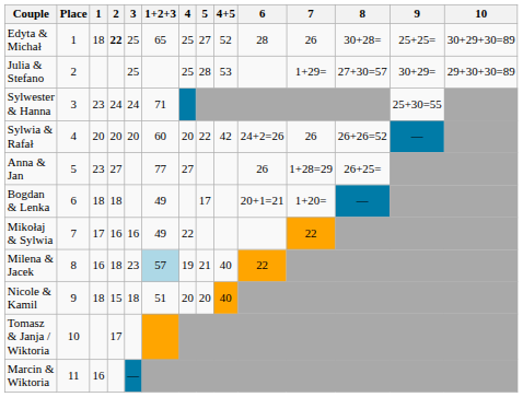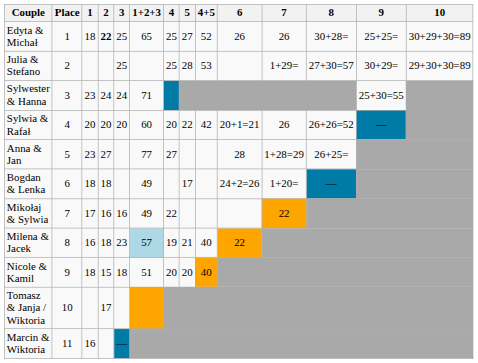 <table class="wikitable plainrowheaders sortable" style="margin:auto; text-align:center;">
 <tr>
 <th>Couple</th>
 <th>Place</th>
 <th>1</th>
 <th>2</th>
 <th>3</th>
 <th>1+2+3</th>
 <th>4</th>
 <th>5</th>
 <th>4+5</th>
 <th>6</th>
 <th>7</th>
 <th>8</th>
 <th>9</th>
 <th>10</th>
 </tr>
 <tr>
 <td style="text-align:left;">Edyta & Michał</td>
 <td>1</td>
 <td>18</td>
 <td><strong>22</strong></td>
 <td>25</td>
 <td>65</td>
 <td>25</td>
 <td>27</td>
 <td>52</td>
-<td>28</td>
+<td> 26</td>
 <td>26</td>
 <td> 30+28=</td>
 <td>25+25=</td>
 <td>30+29+30=89</td>
 </tr>
 <tr>
 <td style="text-align:left;">Julia & Stefano</td>
 <td>2</td>
 <td></td>
 <td></td>
 <td>25</td>
 <td></td>
 <td>25</td>
 <td>28</td>
 <td>53</td>
 <td></td>
 <td> 1+29=</td>
 <td> 27+30=57</td>
 <td> 30+29=</td>
 <td>29+30+30=89</td>
 </tr>
 <tr>
 <td style="text-align:left;">Sylwester & Hanna</td>
 <td>3</td>
 <td>23</td>
 <td>24</td>
 <td>24</td>
 <td>71</td>
 <td style="background:#007BA7;"></td>
 <td style="background:darkgrey;" colspan="5"></td>
 <td> 25+30=55</td>
 <td style="background:darkgrey;" colspan="1"></td>
 </tr>
 <tr>
 <td style="text-align:left;">Sylwia & Rafał</td>
 <td>4</td>
 <td>20</td>
 <td>20</td>
 <td>20</td>
 <td>60</td>
 <td>20</td>
 <td>22</td>
 <td>42</td>
-<td> 24+2=26</td>
+<td> 20+1=21</td>
 <td>26</td>
 <td> 26+26=52</td>
 <td style="background:#007BA7;">—</td>
 <td style="background:darkgrey;" colspan="1"></td>
 </tr>
 <tr>
 <td style="text-align:left;">Anna & Jan</td>
 <td>5</td>
 <td>23</td>
 <td>27</td>
 <td></td>
 <td>77</td>
 <td>27</td>
 <td></td>
 <td></td>
-<td> 26</td>
+<td>28</td>
 <td> 1+28=29</td>
 <td>26+25=</td>
 <td style="background:darkgrey;" colspan="2"></td>
 </tr>
 <tr>
 <td style="text-align:left;">Bogdan & Lenka</td>
 <td>6</td>
 <td>18</td>
 <td>18</td>
 <td></td>
 <td>49</td>
 <td></td>
 <td>17</td>
 <td></td>
-<td> 20+1=21</td>
+<td> 24+2=26</td>
 <td> 1+20=</td>
 <td style="background:#007BA7;">—</td>
 <td style="background:darkgrey;" colspan="2"></td>
 </tr>
 <tr>
 <td style="text-align:left;">Mikołaj & Sylwia</td>
 <td>7</td>
 <td>17</td>
 <td>16</td>
 <td>16</td>
 <td>49</td>
 <td>22</td>
 <td></td>
 <td></td>
 <td></td>
 <td style="background:orange;">22</td>
 <td style="background:darkgrey;" colspan="3"></td>
 </tr>
 <tr>
 <td style="text-align:left;">Milena & Jacek</td>
 <td>8</td>
 <td>16</td>
 <td>18</td>
 <td>23</td>
 <td style="background:lightblue;">57</td>
 <td>19</td>
 <td>21</td>
 <td>40</td>
 <td style="background:orange;">22</td>
 <td style="background:darkgrey;" colspan="4"></td>
 </tr>
 <tr>
 <td style="text-align:left;">Nicole & Kamil</td>
 <td>9</td>
 <td>18</td>
 <td>15</td>
 <td>18</td>
 <td>51</td>
 <td>20</td>
 <td>20</td>
 <td style="background:orange;">40</td>
 <td style="background:darkgrey;" colspan="5"></td>
 </tr>
 <tr>
 <td style="text-align:left;">Tomasz & Janja / Wiktoria</td>
 <td>10</td>
 <td></td>
 <td>17</td>
 <td></td>
 <td style="background:orange;"></td>
 <td style="background:darkgrey;" colspan="8"></td>
 </tr>
 <tr>
 <td style="text-align:left;">Marcin & Wiktoria</td>
 <td>11</td>
 <td>16</td>
 <td></td>
 <td style="background:#007BA7;">—</td>
 <td style="background:darkgrey;" colspan="9"></td>
 </tr>
 </table>
